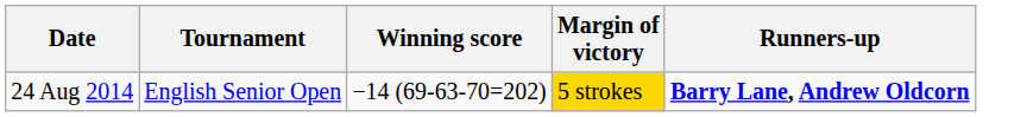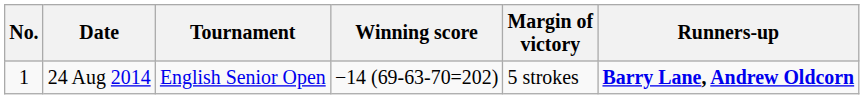 <table class="wikitable" style="font-size:95%;">
 <tr>
+<th>No.</th>
 <th>Date</th>
 <th>Tournament</th>
 <th>Winning score</th>
 <th>Margin of<br>victory</th>
 <th>Runners-up</th>
 </tr>
 <tr>
+<td align=center>1</td>
 <td align=right>24 Aug <a href='#'>2014</a></td>
 <td><a href='#'>English Senior Open</a></td>
 <td>−14 (69-63-70=202)</td>
-<td style="background: gold;">5 strokes</td>
+<td>5 strokes</td>
 <td><strong> <a href='#'>Barry Lane</a>,  <a href='#'>Andrew Oldcorn</a></strong></td>
 </tr>
 </table>
